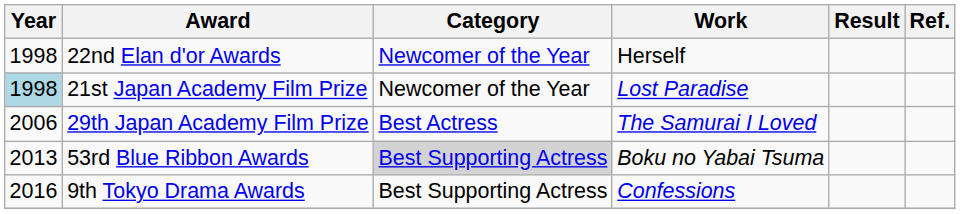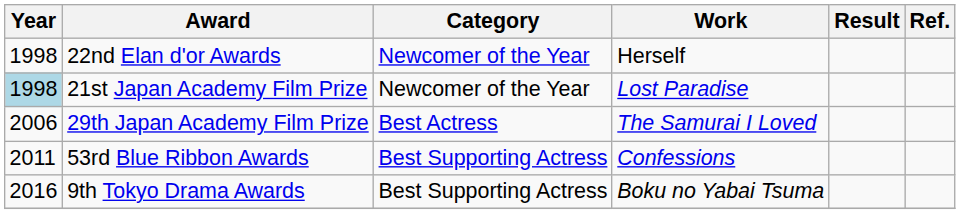 <table class="wikitable">
 <tr>
 <th>Year</th>
 <th>Award</th>
 <th>Category</th>
 <th>Work</th>
 <th>Result</th>
 <th>Ref.</th>
 </tr>
 <tr>
 <td>1998</td>
 <td>22nd <a href='#'>Elan d'or Awards</a></td>
 <td><a href='#'>Newcomer of the Year</a></td>
 <td>Herself</td>
 <td></td>
 <td></td>
 </tr>
 <tr>
 <td style="background: lightblue;">1998</td>
 <td>21st <a href='#'>Japan Academy Film Prize</a></td>
 <td>Newcomer of the Year</td>
 <td><em><a href='#'>Lost Paradise</a></em></td>
 <td></td>
 <td></td>
 </tr>
 <tr>
 <td>2006</td>
 <td><a href='#'>29th Japan Academy Film Prize</a></td>
 <td><a href='#'>Best Actress</a></td>
 <td><em><a href='#'>The Samurai I Loved</a></em></td>
 <td></td>
 <td></td>
 </tr>
 <tr>
-<td>2013</td>
+<td>2011</td>
 <td>53rd <a href='#'>Blue Ribbon Awards</a></td>
-<td style="background: lightgrey;"><a href='#'>Best Supporting Actress</a></td>
-<td><em>Boku no Yabai Tsuma</em></td>
+<td><a href='#'>Best Supporting Actress</a></td>
+<td><em><a href='#'>Confessions</a></em></td>
 <td></td>
 <td></td>
 </tr>
 <tr>
 <td>2016</td>
 <td>9th <a href='#'>Tokyo Drama Awards</a></td>
 <td>Best Supporting Actress</td>
-<td><em><a href='#'>Confessions</a></em></td>
+<td><em>Boku no Yabai Tsuma</em></td>
 <td></td>
 <td></td>
 </tr>
 <tr>
 </tr>
 </table>
